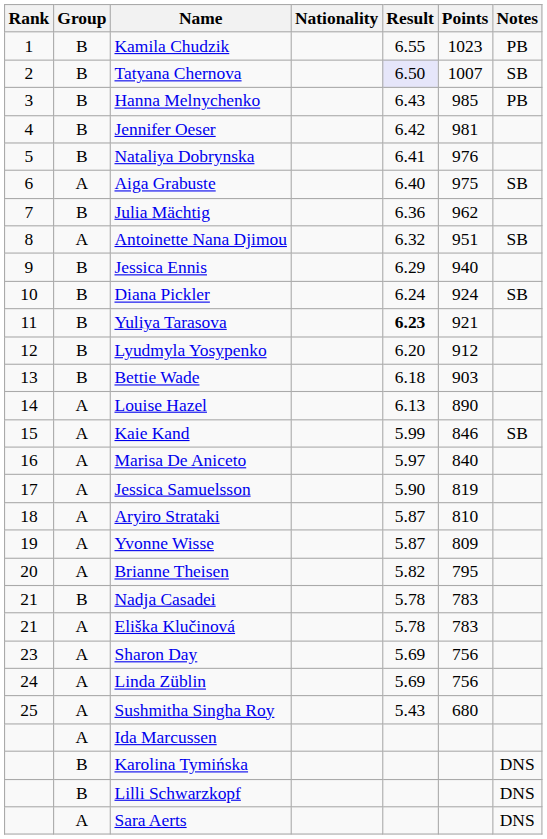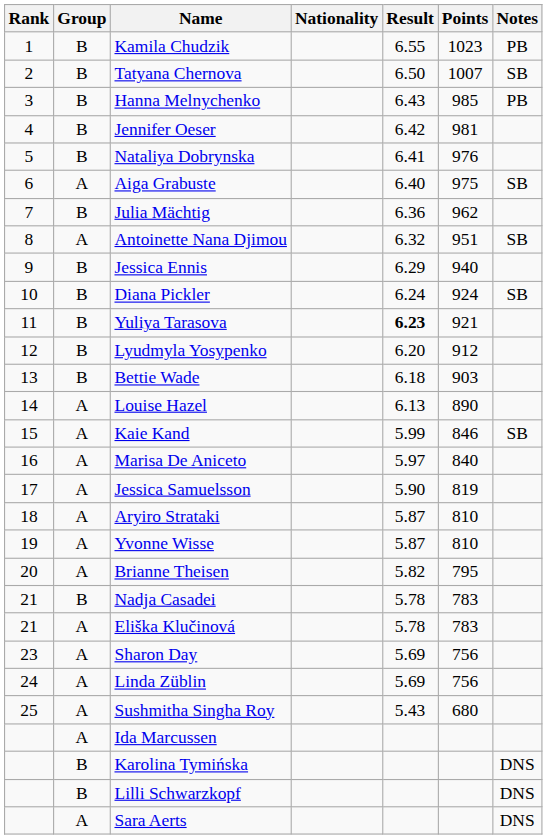 <table class="wikitable sortable" style="text-align:center">
 <tr>
 <th>Rank</th>
 <th>Group</th>
 <th>Name</th>
 <th>Nationality</th>
 <th>Result</th>
 <th>Points</th>
 <th>Notes</th>
 </tr>
 <tr>
 <td>1</td>
 <td>B</td>
 <td align=left><a href='#'>Kamila Chudzik</a></td>
 <td align=left></td>
 <td>6.55</td>
 <td>1023</td>
 <td>PB</td>
 </tr>
 <tr>
 <td>2</td>
 <td>B</td>
 <td align=left><a href='#'>Tatyana Chernova</a></td>
 <td align=left></td>
-<td style="background: lavender;">6.50</td>
+<td>6.50</td>
 <td>1007</td>
 <td>SB</td>
 </tr>
 <tr>
 <td>3</td>
 <td>B</td>
 <td align=left><a href='#'>Hanna Melnychenko</a></td>
 <td align=left></td>
 <td>6.43</td>
 <td>985</td>
 <td>PB</td>
 </tr>
 <tr>
 <td>4</td>
 <td>B</td>
 <td align=left><a href='#'>Jennifer Oeser</a></td>
 <td align=left></td>
 <td>6.42</td>
 <td>981</td>
 <td></td>
 </tr>
 <tr>
 <td>5</td>
 <td>B</td>
 <td align=left><a href='#'>Nataliya Dobrynska</a></td>
 <td align=left></td>
 <td>6.41</td>
 <td>976</td>
 <td></td>
 </tr>
 <tr>
 <td>6</td>
 <td>A</td>
 <td align=left><a href='#'>Aiga Grabuste</a></td>
 <td align=left></td>
 <td>6.40</td>
 <td>975</td>
 <td>SB</td>
 </tr>
 <tr>
 <td>7</td>
 <td>B</td>
 <td align=left><a href='#'>Julia Mächtig</a></td>
 <td align=left></td>
 <td>6.36</td>
 <td>962</td>
 <td></td>
 </tr>
 <tr>
 <td>8</td>
 <td>A</td>
 <td align=left><a href='#'>Antoinette Nana Djimou</a></td>
 <td align=left></td>
 <td>6.32</td>
 <td>951</td>
 <td>SB</td>
 </tr>
 <tr>
 <td>9</td>
 <td>B</td>
 <td align=left><a href='#'>Jessica Ennis</a></td>
 <td align=left></td>
 <td>6.29</td>
 <td>940</td>
 <td></td>
 </tr>
 <tr>
 <td>10</td>
 <td>B</td>
 <td align=left><a href='#'>Diana Pickler</a></td>
 <td align=left></td>
 <td>6.24</td>
 <td>924</td>
 <td>SB</td>
 </tr>
 <tr>
 <td>11</td>
 <td>B</td>
 <td align=left><a href='#'>Yuliya Tarasova</a></td>
 <td align=left></td>
 <td><strong>6.23</strong></td>
 <td>921</td>
 <td></td>
 </tr>
 <tr>
 <td>12</td>
 <td>B</td>
 <td align=left><a href='#'>Lyudmyla Yosypenko</a></td>
 <td align=left></td>
 <td>6.20</td>
 <td>912</td>
 <td></td>
 </tr>
 <tr>
 <td>13</td>
 <td>B</td>
 <td align=left><a href='#'>Bettie Wade</a></td>
 <td align=left></td>
 <td>6.18</td>
 <td>903</td>
 <td></td>
 </tr>
 <tr>
 <td>14</td>
 <td>A</td>
 <td align=left><a href='#'>Louise Hazel</a></td>
 <td align=left></td>
 <td>6.13</td>
 <td>890</td>
 <td></td>
 </tr>
 <tr>
 <td>15</td>
 <td>A</td>
 <td align=left><a href='#'>Kaie Kand</a></td>
 <td align=left></td>
 <td>5.99</td>
 <td>846</td>
 <td>SB</td>
 </tr>
 <tr>
 <td>16</td>
 <td>A</td>
 <td align=left><a href='#'>Marisa De Aniceto</a></td>
 <td align=left></td>
 <td>5.97</td>
 <td>840</td>
 <td></td>
 </tr>
 <tr>
 <td>17</td>
 <td>A</td>
 <td align=left><a href='#'>Jessica Samuelsson</a></td>
 <td align=left></td>
 <td>5.90</td>
 <td>819</td>
 <td></td>
 </tr>
 <tr>
 <td>18</td>
 <td>A</td>
 <td align=left><a href='#'>Aryiro Strataki</a></td>
 <td align=left></td>
 <td>5.87</td>
 <td>810</td>
 <td></td>
 </tr>
 <tr>
 <td>19</td>
 <td>A</td>
 <td align=left><a href='#'>Yvonne Wisse</a></td>
 <td align=left></td>
 <td>5.87</td>
-<td>809</td>
+<td>810</td>
 <td></td>
 </tr>
 <tr>
 <td>20</td>
 <td>A</td>
 <td align=left><a href='#'>Brianne Theisen</a></td>
 <td align=left></td>
 <td>5.82</td>
 <td>795</td>
 <td></td>
 </tr>
 <tr>
 <td>21</td>
 <td>B</td>
 <td align=left><a href='#'>Nadja Casadei</a></td>
 <td align=left></td>
 <td>5.78</td>
 <td>783</td>
 <td></td>
 </tr>
 <tr>
 <td>21</td>
 <td>A</td>
 <td align=left><a href='#'>Eliška Klučinová</a></td>
 <td align=left></td>
 <td>5.78</td>
 <td>783</td>
 <td></td>
 </tr>
 <tr>
 <td>23</td>
 <td>A</td>
 <td align=left><a href='#'>Sharon Day</a></td>
 <td align=left></td>
 <td>5.69</td>
 <td>756</td>
 <td></td>
 </tr>
 <tr>
 <td>24</td>
 <td>A</td>
 <td align=left><a href='#'>Linda Züblin</a></td>
 <td align=left></td>
 <td>5.69</td>
 <td>756</td>
 <td></td>
 </tr>
 <tr>
 <td>25</td>
 <td>A</td>
 <td align=left><a href='#'>Sushmitha Singha Roy</a></td>
 <td align=left></td>
 <td>5.43</td>
 <td>680</td>
 <td></td>
 </tr>
 <tr>
 <td></td>
 <td>A</td>
 <td align=left><a href='#'>Ida Marcussen</a></td>
 <td align=left></td>
 <td></td>
 <td></td>
 <td></td>
 </tr>
 <tr>
 <td></td>
 <td>B</td>
 <td align=left><a href='#'>Karolina Tymińska</a></td>
 <td align=left></td>
 <td></td>
 <td></td>
 <td>DNS</td>
 </tr>
 <tr>
 <td></td>
 <td>B</td>
 <td align=left><a href='#'>Lilli Schwarzkopf</a></td>
 <td align=left></td>
 <td></td>
 <td></td>
 <td>DNS</td>
 </tr>
 <tr>
 <td></td>
 <td>A</td>
 <td align=left><a href='#'>Sara Aerts</a></td>
 <td align=left></td>
 <td></td>
 <td></td>
 <td>DNS</td>
 </tr>
 </table>
